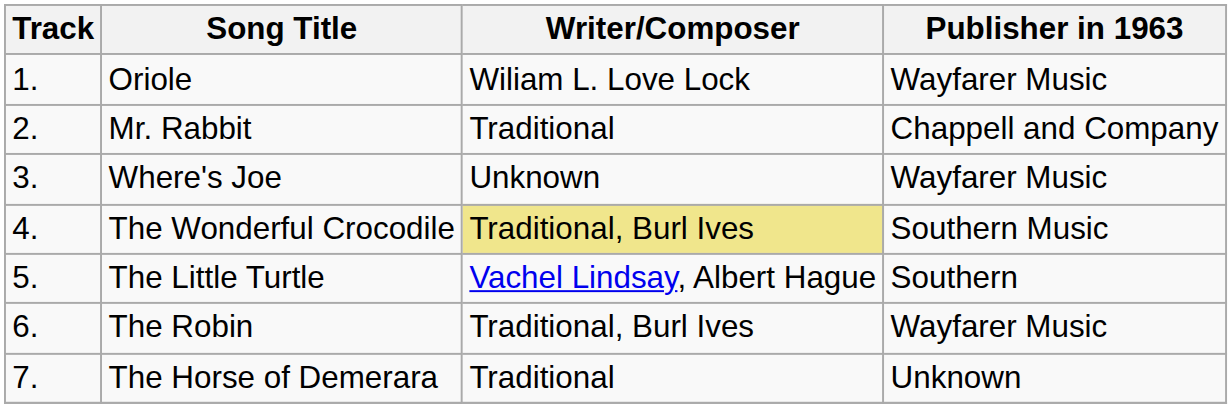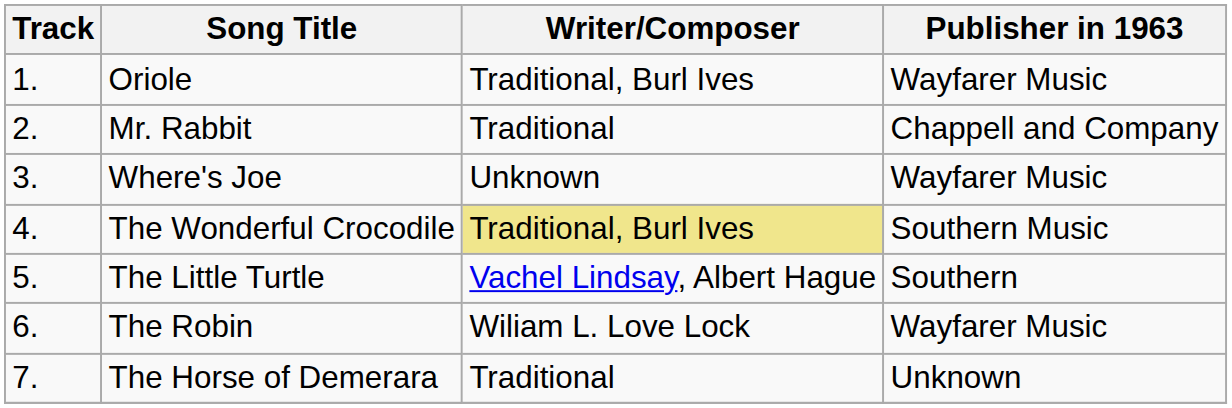 <table class="wikitable">
 <tr>
 <th>Track</th>
 <th>Song Title</th>
 <th>Writer/Composer</th>
 <th>Publisher in 1963</th>
 </tr>
 <tr>
 <td>1.</td>
 <td>Oriole</td>
-<td>Wiliam L. Love Lock</td>
+<td>Traditional, Burl Ives</td>
 <td>Wayfarer Music</td>
 </tr>
 <tr>
 <td>2.</td>
 <td>Mr. Rabbit</td>
 <td>Traditional</td>
 <td>Chappell and Company</td>
 </tr>
 <tr>
 <td>3.</td>
 <td>Where's Joe</td>
 <td>Unknown</td>
 <td>Wayfarer Music</td>
 </tr>
 <tr>
 <td>4.</td>
 <td>The Wonderful Crocodile</td>
 <td style="background: khaki;">Traditional, Burl Ives</td>
 <td>Southern Music</td>
 </tr>
 <tr>
 <td>5.</td>
 <td>The Little Turtle</td>
 <td><a href='#'>Vachel Lindsay</a>, Albert Hague</td>
 <td>Southern</td>
 </tr>
 <tr>
 <td>6.</td>
 <td>The Robin</td>
-<td>Traditional, Burl Ives</td>
+<td>Wiliam L. Love Lock</td>
 <td>Wayfarer Music</td>
 </tr>
 <tr>
 <td>7.</td>
 <td>The Horse of Demerara</td>
 <td>Traditional</td>
 <td>Unknown</td>
 </tr>
 <tr>
 </tr>
 </table>
